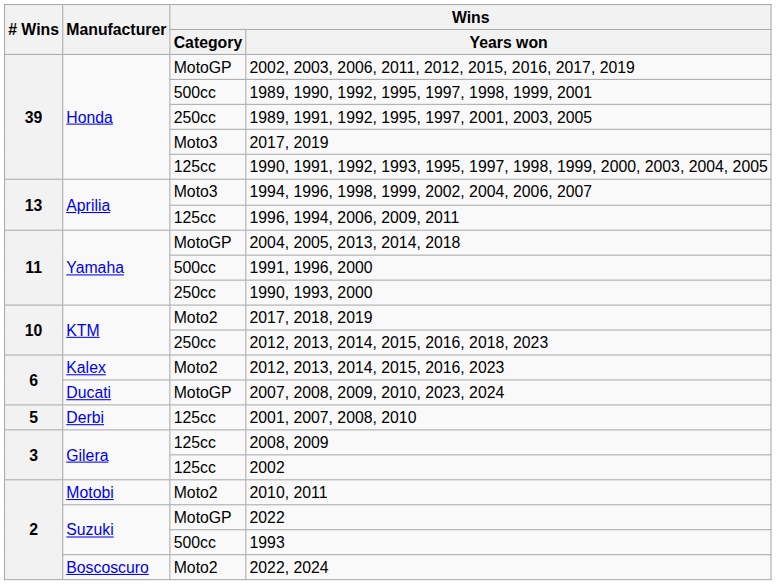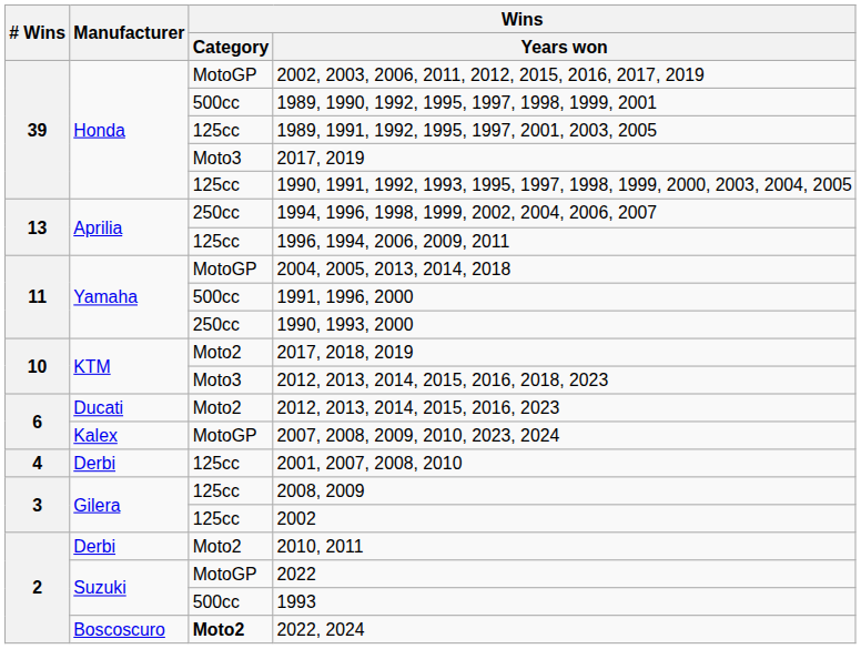 <table class="wikitable" style="font-size: 95%;">
 <tr>
 <th rowspan=2># Wins</th>
 <th rowspan=2>Manufacturer</th>
 <th colspan=2>Wins</th>
 </tr>
 <tr>
 <th>Category</th>
 <th>Years won</th>
 </tr>
 <tr>
 <th rowspan=5>39</th>
 <td rowspan=5> <a href='#'>Honda</a></td>
 <td>MotoGP</td>
 <td>2002, 2003, 2006, 2011, 2012, 2015, 2016, 2017, 2019</td>
 </tr>
 <tr>
 <td>500cc</td>
 <td>1989, 1990, 1992, 1995, 1997, 1998, 1999, 2001</td>
 </tr>
 <tr>
-<td>250cc</td>
+<td>125cc</td>
 <td>1989, 1991, 1992, 1995, 1997, 2001, 2003, 2005</td>
 </tr>
 <tr>
 <td>Moto3</td>
 <td>2017, 2019</td>
 </tr>
 <tr>
 <td>125cc</td>
 <td>1990, 1991, 1992, 1993, 1995, 1997, 1998, 1999, 2000, 2003, 2004, 2005</td>
 </tr>
 <tr>
 <th rowspan=2>13</th>
 <td rowspan=2> <a href='#'>Aprilia</a></td>
-<td>Moto3</td>
+<td>250cc</td>
 <td>1994, 1996, 1998, 1999, 2002, 2004, 2006, 2007</td>
 </tr>
 <tr>
 <td>125cc</td>
 <td>1996, 1994, 2006, 2009, 2011</td>
 </tr>
 <tr>
 <th rowspan=3>11</th>
 <td rowspan=3> <a href='#'>Yamaha</a></td>
 <td>MotoGP</td>
 <td>2004, 2005, 2013, 2014, 2018</td>
 </tr>
 <tr>
 <td>500cc</td>
 <td>1991, 1996, 2000</td>
 </tr>
 <tr>
 <td>250cc</td>
 <td>1990, 1993, 2000</td>
 </tr>
 <tr>
 <th rowspan=2>10</th>
 <td rowspan=2> <a href='#'>KTM</a></td>
 <td>Moto2</td>
 <td>2017, 2018, 2019</td>
 </tr>
 <tr>
-<td>250cc</td>
+<td>Moto3</td>
 <td>2012, 2013, 2014, 2015, 2016, 2018, 2023</td>
 </tr>
 <tr>
 <th rowspan=2>6</th>
-<td> <a href='#'>Kalex</a></td>
+<td> <a href='#'>Ducati</a></td>
 <td>Moto2</td>
 <td>2012, 2013, 2014, 2015, 2016, 2023</td>
 </tr>
 <tr>
-<td> <a href='#'>Ducati</a></td>
+<td> <a href='#'>Kalex</a></td>
 <td>MotoGP</td>
 <td>2007, 2008, 2009, 2010, 2023, 2024</td>
 </tr>
 <tr>
-<th>5</th>
+<th>4</th>
 <td> <a href='#'>Derbi</a></td>
 <td>125cc</td>
 <td>2001, 2007, 2008, 2010</td>
 </tr>
 <tr>
 <th rowspan=2>3</th>
 <td rowspan=2> <a href='#'>Gilera</a></td>
 <td>125cc</td>
 <td>2008, 2009</td>
 </tr>
 <tr>
 <td>125cc</td>
 <td>2002</td>
 </tr>
 <tr>
 <th rowspan=4>2</th>
-<td> <a href='#'>Motobi</a></td>
+<td> <a href='#'>Derbi</a></td>
 <td>Moto2</td>
 <td>2010, 2011</td>
 </tr>
 <tr>
 <td rowspan=2> <a href='#'>Suzuki</a></td>
 <td>MotoGP</td>
 <td>2022</td>
 </tr>
 <tr>
 <td>500cc</td>
 <td>1993</td>
 </tr>
 <tr>
 <td> <a href='#'>Boscoscuro</a></td>
-<td>Moto2</td>
+<td><strong>Moto2</strong></td>
 <td>2022, 2024</td>
 </tr>
 </table>
